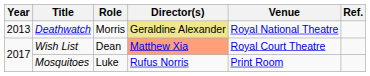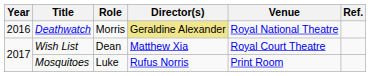 <table class="wikitable sortable">
 <tr>
 <th>Year</th>
 <th>Title</th>
 <th>Role</th>
 <th>Director(s)</th>
 <th>Venue</th>
 <th class="unsortable">Ref.</th>
 </tr>
 <tr>
-<td>2013</td>
+<td>2016</td>
 <td><em><a href='#'>Deathwatch</a></em></td>
 <td>Morris</td>
 <td style="background: khaki;">Geraldine Alexander</td>
 <td><a href='#'>Royal National Theatre</a></td>
 <td></td>
 </tr>
 <tr>
 <td rowspan="2">2017</td>
 <td><em>Wish List</em></td>
 <td>Dean</td>
-<td style="background: lightsalmon;"><a href='#'>Matthew Xia</a></td>
+<td><a href='#'>Matthew Xia</a></td>
 <td><a href='#'>Royal Court Theatre</a></td>
 <td></td>
 </tr>
 <tr>
 <td><em>Mosquitoes</em></td>
 <td>Luke</td>
 <td><a href='#'>Rufus Norris</a></td>
 <td><a href='#'>Print Room</a></td>
 <td></td>
 </tr>
 </table>
